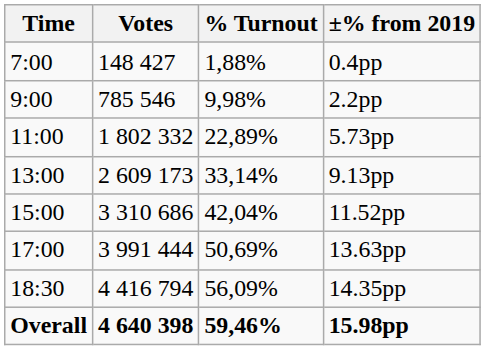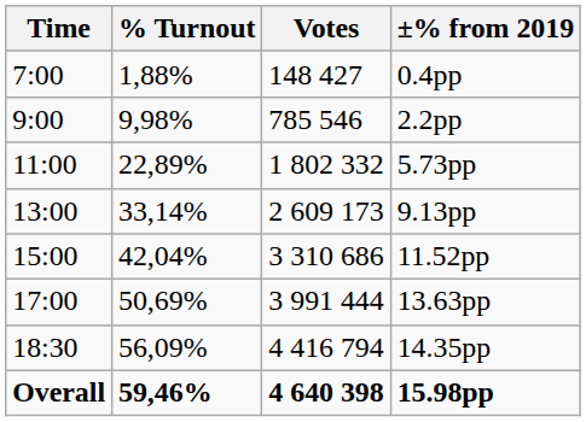 <table class="wikitable">
 <tr>
 <th>Time</th>
+<th>% Turnout</th>
 <th>Votes</th>
-<th>% Turnout</th>
 <th>±% from 2019</th>
 </tr>
 <tr>
 <td>7:00</td>
+<td>1,88%</td>
 <td>148 427</td>
-<td>1,88%</td>
 <td> 0.4pp</td>
 </tr>
 <tr>
 <td>9:00</td>
+<td>9,98%</td>
 <td>785 546</td>
-<td>9,98%</td>
 <td> 2.2pp</td>
 </tr>
 <tr>
 <td>11:00</td>
+<td>22,89%</td>
 <td>1 802 332</td>
-<td>22,89%</td>
 <td> 5.73pp</td>
 </tr>
 <tr>
 <td>13:00</td>
+<td>33,14%</td>
 <td>2 609 173</td>
-<td>33,14%</td>
 <td> 9.13pp</td>
 </tr>
 <tr>
 <td>15:00</td>
+<td>42,04%</td>
 <td>3 310 686</td>
-<td>42,04%</td>
 <td> 11.52pp</td>
 </tr>
 <tr>
 <td>17:00</td>
+<td>50,69%</td>
 <td>3 991 444</td>
-<td>50,69%</td>
 <td> 13.63pp</td>
 </tr>
 <tr>
 <td>18:30</td>
+<td>56,09%</td>
 <td>4 416 794</td>
-<td>56,09%</td>
 <td> 14.35pp</td>
 </tr>
 <tr>
 <td><strong>Overall</strong></td>
+<td><strong>59,46%</strong></td>
 <td><strong>4 640 398</strong></td>
-<td><strong>59,46%</strong></td>
 <td><strong> 15.98pp</strong></td>
 </tr>
 </table>
